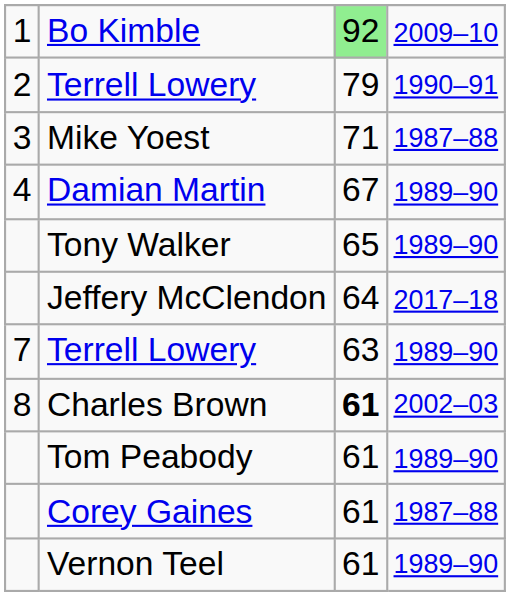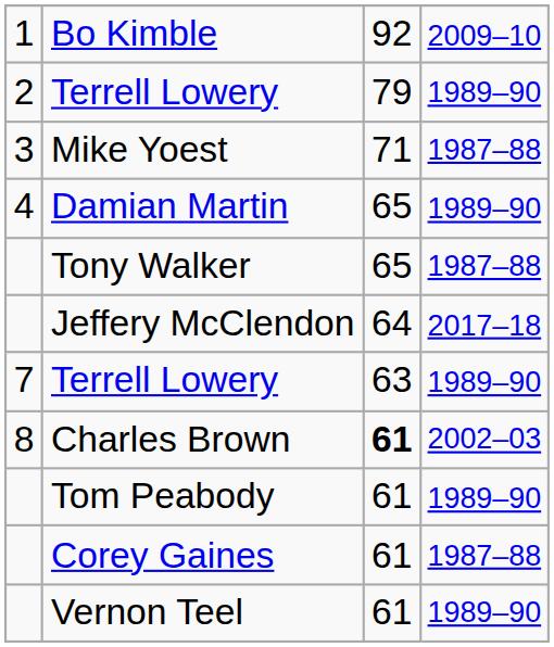 <table class="wikitable">
 <tr>
 </tr>
 <tr>
 <td>1</td>
 <td><a href='#'>Bo Kimble</a></td>
-<td style="background: lightgreen;">92</td>
+<td>92</td>
 <td style="font-size:80%;"><a href='#'>2009–10</a></td>
 </tr>
 <tr>
 <td>2</td>
 <td><a href='#'>Terrell Lowery</a></td>
 <td>79</td>
-<td style="font-size:80%;"><a href='#'>1990–91</a></td>
+<td style="font-size:80%;"><a href='#'>1989–90</a></td>
 </tr>
 <tr>
 <td>3</td>
 <td>Mike Yoest</td>
 <td>71</td>
 <td style="font-size:80%;"><a href='#'>1987–88</a></td>
 </tr>
 <tr>
 <td>4</td>
 <td><a href='#'>Damian Martin</a></td>
-<td>67</td>
+<td>65</td>
 <td style="font-size:80%;"><a href='#'>1989–90</a></td>
 </tr>
 <tr>
 <td></td>
 <td>Tony Walker</td>
 <td>65</td>
-<td style="font-size:80%;"><a href='#'>1989–90</a></td>
+<td style="font-size:80%;"><a href='#'>1987–88</a></td>
 </tr>
 <tr>
 <td></td>
 <td>Jeffery McClendon</td>
 <td>64</td>
 <td style="font-size:80%;"><a href='#'>2017–18</a></td>
 </tr>
 <tr>
 <td>7</td>
 <td><a href='#'>Terrell Lowery</a></td>
 <td>63</td>
 <td style="font-size:80%;"><a href='#'>1989–90</a></td>
 </tr>
 <tr>
 <td>8</td>
 <td>Charles Brown</td>
 <td><strong>61</strong></td>
 <td style="font-size:80%;"><a href='#'>2002–03</a></td>
 </tr>
 <tr>
 <td></td>
 <td>Tom Peabody</td>
 <td>61</td>
 <td style="font-size:80%;"><a href='#'>1989–90</a></td>
 </tr>
 <tr>
 <td></td>
 <td><a href='#'>Corey Gaines</a></td>
 <td>61</td>
 <td style="font-size:80%;"><a href='#'>1987–88</a></td>
 </tr>
 <tr>
 <td></td>
 <td>Vernon Teel</td>
 <td>61</td>
 <td style="font-size:80%;"><a href='#'>1989–90</a></td>
 </tr>
 </table>
